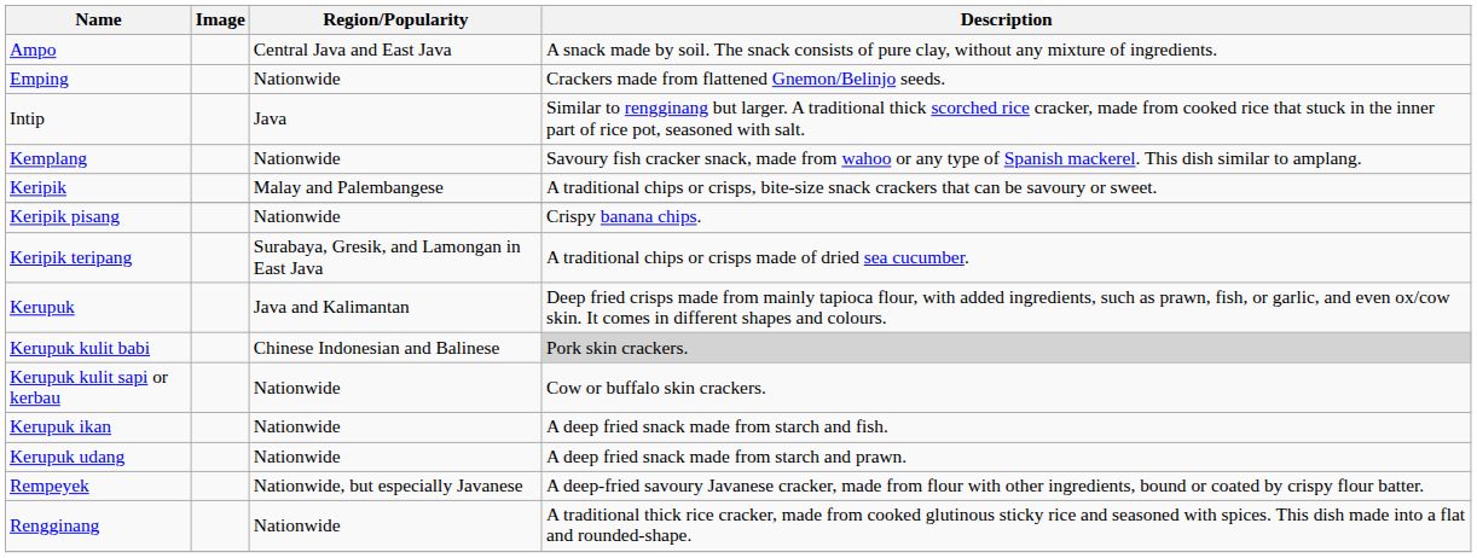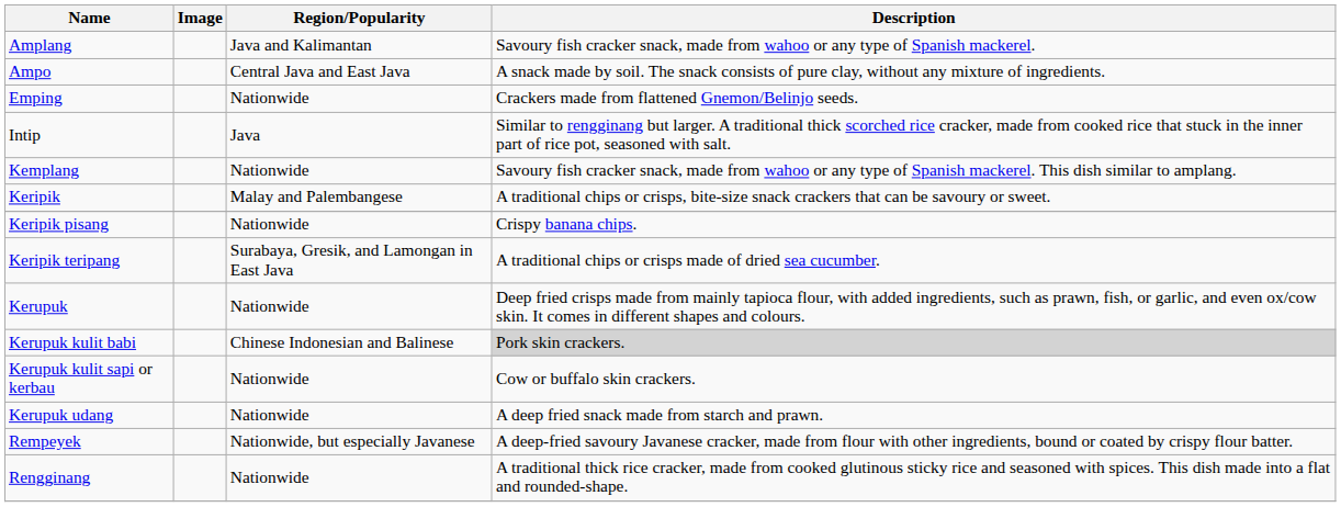 <table class="wikitable sortable" width="100%">
 <tr>
 <th>Name</th>
 <th>Image</th>
 <th>Region/Popularity</th>
 <th>Description</th>
+</tr>
+<tr>
+<td><a href='#'>Amplang</a></td>
+<td></td>
+<td>Java and Kalimantan</td>
+<td>Savoury fish cracker snack, made from <a href='#'>wahoo</a> or any type of <a href='#'>Spanish mackerel</a>.</td>
 </tr>
 <tr>
 <td><a href='#'>Ampo</a></td>
 <td></td>
 <td>Central Java and East Java</td>
 <td>A snack made by soil. The snack consists of pure clay, without any mixture of ingredients.</td>
 </tr>
 <tr>
 <td><a href='#'>Emping</a></td>
 <td></td>
 <td>Nationwide</td>
 <td>Crackers made from flattened <a href='#'>Gnemon/Belinjo</a> seeds.</td>
 </tr>
 <tr>
 <td>Intip</td>
 <td></td>
 <td>Java</td>
 <td>Similar to <a href='#'>rengginang</a> but larger. A traditional thick <a href='#'>scorched rice</a> cracker, made from cooked rice that stuck in the inner part of rice pot, seasoned with salt.</td>
 </tr>
 <tr>
 <td><a href='#'>Kemplang</a></td>
 <td></td>
 <td>Nationwide</td>
 <td>Savoury fish cracker snack, made from <a href='#'>wahoo</a> or any type of <a href='#'>Spanish mackerel</a>. This dish similar to amplang.</td>
 </tr>
 <tr>
 <td><a href='#'>Keripik</a></td>
 <td></td>
 <td>Malay and Palembangese</td>
 <td>A traditional chips or crisps, bite-size snack crackers that can be savoury or sweet.</td>
 </tr>
 <tr>
 </tr>
 <tr>
 <td><a href='#'>Keripik pisang</a></td>
 <td></td>
 <td>Nationwide</td>
 <td>Crispy <a href='#'>banana chips</a>.</td>
 </tr>
 <tr>
 <td><a href='#'>Keripik teripang</a></td>
 <td></td>
 <td>Surabaya, Gresik, and Lamongan in East Java</td>
 <td>A traditional chips or crisps made of dried <a href='#'>sea cucumber</a>.</td>
 </tr>
 <tr>
 <td><a href='#'>Kerupuk</a></td>
 <td></td>
-<td>Java and Kalimantan</td>
+<td>Nationwide</td>
 <td>Deep fried crisps made from mainly tapioca flour, with added ingredients, such as prawn, fish, or garlic, and even ox/cow skin. It comes in different shapes and colours.</td>
 </tr>
 <tr>
 <td><a href='#'>Kerupuk kulit babi</a></td>
 <td></td>
 <td>Chinese Indonesian and Balinese</td>
 <td style="background: lightgrey;">Pork skin crackers.</td>
 </tr>
 <tr>
 <td><a href='#'>Kerupuk kulit sapi</a> or <a href='#'>kerbau</a></td>
 <td></td>
 <td>Nationwide</td>
 <td>Cow or buffalo skin crackers.</td>
-</tr>
-<tr>
-<td><a href='#'>Kerupuk ikan</a></td>
-<td></td>
-<td>Nationwide</td>
-<td>A deep fried snack made from starch and fish.</td>
 </tr>
 <tr>
 <td><a href='#'>Kerupuk udang</a></td>
 <td></td>
 <td>Nationwide</td>
 <td>A deep fried snack made from starch and prawn.</td>
 </tr>
 <tr>
 <td><a href='#'>Rempeyek</a></td>
 <td></td>
 <td>Nationwide, but especially Javanese</td>
 <td>A deep-fried savoury Javanese cracker, made from flour with other ingredients, bound or coated by crispy flour batter.</td>
 </tr>
 <tr>
 <td><a href='#'>Rengginang</a></td>
 <td></td>
 <td>Nationwide</td>
 <td>A traditional thick rice cracker, made from cooked glutinous sticky rice and seasoned with spices. This dish made into a flat and rounded-shape.</td>
 </tr>
 <tr>
 </tr>
 </table>
